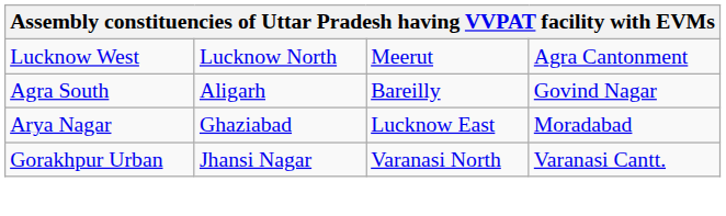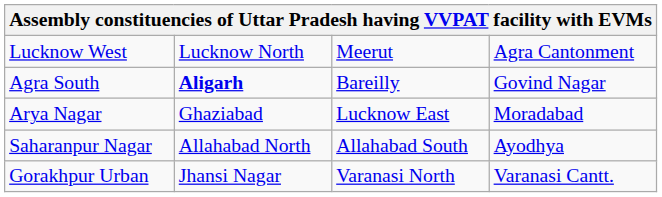 <table class="wikitable" | align="center">
 <tr>
 <th colspan="4">Assembly constituencies of Uttar Pradesh having <a href='#'>VVPAT</a> facility with EVMs</th>
 </tr>
 <tr>
 <td><a href='#'>Lucknow West</a></td>
 <td><a href='#'>Lucknow North</a></td>
 <td><a href='#'>Meerut</a></td>
 <td><a href='#'>Agra Cantonment</a></td>
 </tr>
 <tr>
 <td><a href='#'>Agra South</a></td>
-<td><a href='#'>Aligarh</a></td>
+<td><strong><a href='#'>Aligarh</a></strong></td>
 <td><a href='#'>Bareilly</a></td>
 <td><a href='#'>Govind Nagar</a></td>
 </tr>
 <tr>
 <td><a href='#'>Arya Nagar</a></td>
 <td><a href='#'>Ghaziabad</a></td>
 <td><a href='#'>Lucknow East</a></td>
 <td><a href='#'>Moradabad</a></td>
 </tr>
 <tr>
+<td><a href='#'>Saharanpur Nagar</a></td>
+<td><a href='#'>Allahabad North</a></td>
+<td><a href='#'>Allahabad South</a></td>
+<td><a href='#'>Ayodhya</a></td>
+</tr>
+<tr>
 <td><a href='#'>Gorakhpur Urban</a></td>
 <td><a href='#'>Jhansi Nagar</a></td>
 <td><a href='#'>Varanasi North</a></td>
 <td><a href='#'>Varanasi Cantt.</a></td>
 </tr>
 </table>
